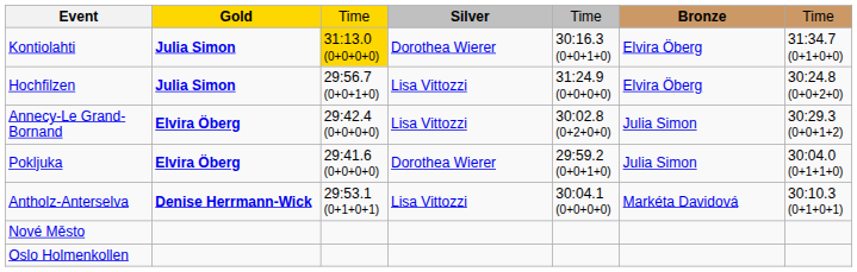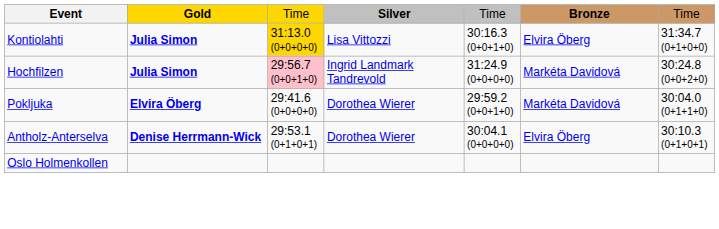 <table class="wikitable" width="75%">
 <tr>
 <th width="180">Event</th>
 <th width="220" style="background:gold">Gold</th>
 <th width="70"  style="background:gold; font-weight:normal;">Time</th>
 <th width="220" style="background:silver">Silver</th>
 <th width="70"  style="background:silver; font-weight:normal;">Time</th>
 <th width="220" style="background:#CC9966">Bronze</th>
 <th width="70"  style="background:#CC9966; font-weight:normal;">Time</th>
 </tr>
 <tr>
 <td><a href='#'> Kontiolahti</a><br></td>
 <td><strong><a href='#'>Julia Simon</a></strong><br><small></small></td>
 <td style="background: gold;">31:13.0<br><small>(0+0+0+0)</small></td>
-<td><a href='#'>Dorothea Wierer</a><br><small></small></td>
+<td><a href='#'>Lisa Vittozzi</a><br><small></small></td>
 <td>30:16.3<br><small>(0+0+1+0)</small></td>
 <td><a href='#'>Elvira Öberg</a><br><small></small></td>
 <td>31:34.7<br><small>(0+1+0+0)</small></td>
 </tr>
 <tr>
 <td><a href='#'> Hochfilzen</a><br></td>
 <td><strong><a href='#'>Julia Simon</a></strong><br><small></small></td>
-<td>29:56.7<br><small>(0+0+1+0)</small></td>
-<td><a href='#'>Lisa Vittozzi</a><br><small></small></td>
+<td style="background: pink;">29:56.7<br><small>(0+0+1+0)</small></td>
+<td><a href='#'>Ingrid Landmark Tandrevold</a><br><small></small></td>
 <td>31:24.9<br><small>(0+0+0+0)</small></td>
-<td><a href='#'>Elvira Öberg</a><br><small></small></td>
+<td><a href='#'>Markéta Davidová</a><br><small></small></td>
 <td>30:24.8<br><small>(0+0+2+0)</small></td>
-</tr>
-<tr>
-<td><a href='#'> Annecy-Le Grand-Bornand</a><br></td>
-<td><strong><a href='#'>Elvira Öberg</a></strong><br><small></small></td>
-<td>29:42.4<br><small>(0+0+0+0)</small></td>
-<td><a href='#'>Lisa Vittozzi</a><br><small></small></td>
-<td>30:02.8<br><small>(0+2+0+0)</small></td>
-<td><a href='#'>Julia Simon</a><br><small></small></td>
-<td>30:29.3<br><small>(0+0+1+2)</small></td>
 </tr>
 <tr>
 <td><a href='#'> Pokljuka</a><br></td>
 <td><strong><a href='#'>Elvira Öberg</a></strong><br><small></small></td>
 <td>29:41.6<br><small>(0+0+0+0)</small></td>
 <td><a href='#'>Dorothea Wierer</a><br><small></small></td>
 <td>29:59.2<br><small>(0+0+1+0)</small></td>
-<td><a href='#'>Julia Simon</a><br><small></small></td>
+<td><a href='#'>Markéta Davidová</a><br><small></small></td>
 <td>30:04.0<br><small>(0+1+1+0)</small></td>
 </tr>
 <tr>
 <td><a href='#'> Antholz-Anterselva</a><br></td>
 <td><strong><a href='#'>Denise Herrmann-Wick</a></strong><br><small></small></td>
 <td>29:53.1<br><small>(0+1+0+1)</small></td>
-<td><a href='#'>Lisa Vittozzi</a><br><small></small></td>
+<td><a href='#'>Dorothea Wierer</a><br><small></small></td>
 <td>30:04.1<br><small>(0+0+0+0)</small></td>
-<td><a href='#'>Markéta Davidová</a><br><small></small></td>
+<td><a href='#'>Elvira Öberg</a><br><small></small></td>
 <td>30:10.3<br><small>(0+1+0+1)</small></td>
-</tr>
-<tr>
-<td><a href='#'> Nové Město</a></td>
-<td></td>
-<td></td>
-<td></td>
-<td></td>
-<td></td>
-<td></td>
 </tr>
 <tr>
 <td><a href='#'> Oslo Holmenkollen</a></td>
 <td></td>
 <td></td>
 <td></td>
 <td></td>
 <td></td>
 <td></td>
 </tr>
 </table>
